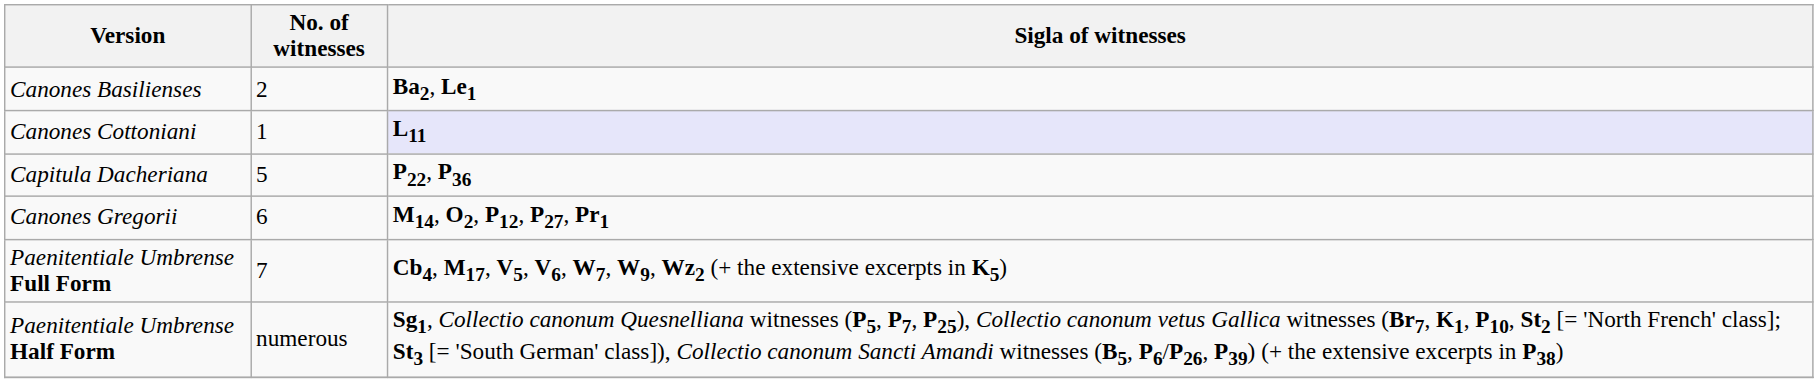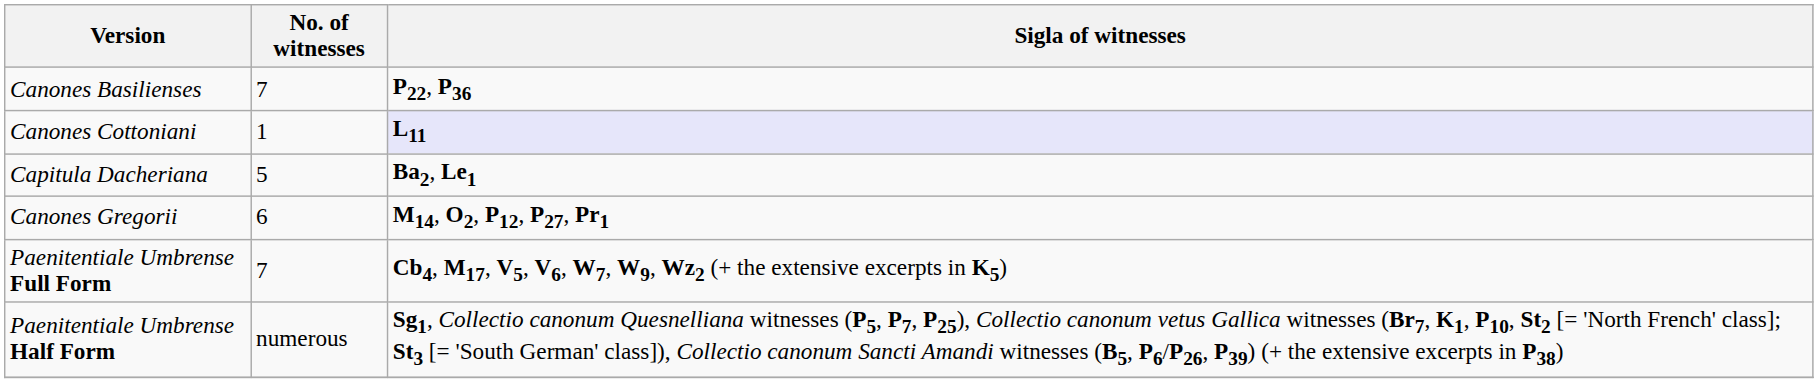 <table class="wikitable">
 <tr>
 <th>Version</th>
 <th>No. of witnesses</th>
 <th>Sigla of witnesses</th>
 </tr>
 <tr>
 <td><em>Canones Basilienses</em></td>
-<td>2</td>
-<td><strong>Ba<sub>2</sub></strong>, <strong>Le<sub>1</sub></strong></td>
+<td>7</td>
+<td><strong>P<sub>22</sub></strong>, <strong>P<sub>36</sub></strong></td>
 </tr>
 <tr>
 <td><em>Canones Cottoniani</em></td>
 <td>1</td>
 <td style="background: lavender;"><strong>L<sub>11</sub></strong></td>
 </tr>
 <tr>
 <td><em>Capitula Dacheriana</em></td>
 <td>5</td>
-<td><strong>P<sub>22</sub></strong>, <strong>P<sub>36</sub></strong></td>
+<td><strong>Ba<sub>2</sub></strong>, <strong>Le<sub>1</sub></strong></td>
 </tr>
 <tr>
 <td><em>Canones Gregorii</em></td>
 <td>6</td>
 <td><strong>M<sub>14</sub></strong>, <strong>O<sub>2</sub></strong>, <strong>P<sub>12</sub></strong>, <strong>P<sub>27</sub></strong>, <strong>Pr<sub>1</sub></strong></td>
 </tr>
 <tr>
 <td><em>Paenitentiale Umbrense</em> <strong>Full Form</strong></td>
 <td>7</td>
 <td><strong>Cb<sub>4</sub></strong>, <strong>M<sub>17</sub></strong>, <strong>V<sub>5</sub></strong>, <strong>V<sub>6</sub></strong>, <strong>W<sub>7</sub></strong>, <strong>W<sub>9</sub></strong>, <strong>Wz<sub>2</sub></strong> (+ the extensive excerpts in <strong>K<sub>5</sub></strong>)</td>
 </tr>
 <tr>
 <td><em>Paenitentiale Umbrense</em> <strong>Half Form</strong></td>
 <td>numerous</td>
 <td><strong>Sg<sub>1</sub></strong>, <em>Collectio canonum Quesnelliana</em> witnesses (<strong>P<sub>5</sub></strong>, <strong>P<sub>7</sub></strong>, <strong>P<sub>25</sub></strong>), <em>Collectio canonum vetus Gallica</em> witnesses (<strong>Br<sub>7</sub></strong>, <strong>K<sub>1</sub></strong>, <strong>P<sub>10</sub></strong>, <strong>St<sub>2</sub></strong> [= 'North French' class]; <strong>St<sub>3</sub></strong> [= 'South German' class]), <em>Collectio canonum Sancti Amandi</em> witnesses (<strong>B<sub>5</sub></strong>, <strong>P<sub>6</sub></strong>/<strong>P<sub>26</sub></strong>, <strong>P<sub>39</sub></strong>) (+ the extensive excerpts in <strong>P<sub>38</sub></strong>)</td>
 </tr>
 <tr>
 </tr>
 </table>
